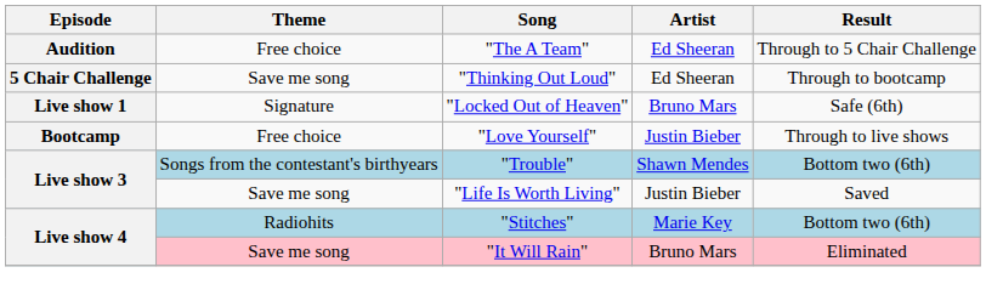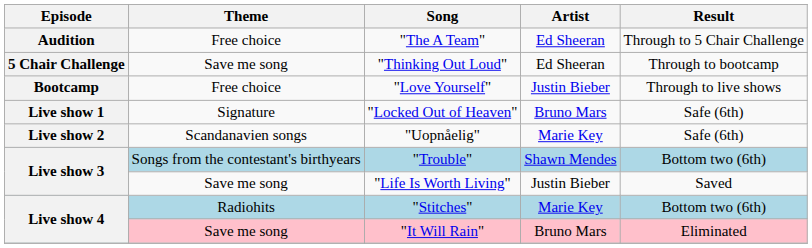 <table class="wikitable" style="text-align:center;">
 <tr>
 <th scope="col">Episode</th>
 <th scope="col">Theme</th>
 <th scope="col">Song</th>
 <th scope="col">Artist</th>
 <th scope="col">Result</th>
 </tr>
 <tr>
 <th scope="row">Audition</th>
 <td>Free choice</td>
 <td>"<a href='#'>The A Team</a>"</td>
 <td><a href='#'>Ed Sheeran</a></td>
 <td>Through to 5 Chair Challenge</td>
 </tr>
 <tr>
 <th scope="row">5 Chair Challenge</th>
 <td>Save me song</td>
 <td>"<a href='#'>Thinking Out Loud</a>"</td>
 <td>Ed Sheeran</td>
 <td>Through to bootcamp</td>
 </tr>
 <tr>
+<th scope="row">Bootcamp</th>
+<td>Free choice</td>
+<td>"<a href='#'>Love Yourself</a>"</td>
+<td><a href='#'>Justin Bieber</a></td>
+<td>Through to live shows</td>
+</tr>
+<tr>
 <th scope="row">Live show 1</th>
 <td>Signature</td>
 <td>"<a href='#'>Locked Out of Heaven</a>"</td>
 <td><a href='#'>Bruno Mars</a></td>
 <td>Safe (6th)</td>
 </tr>
 <tr>
-<th scope="row">Bootcamp</th>
-<td>Free choice</td>
-<td>"<a href='#'>Love Yourself</a>"</td>
-<td><a href='#'>Justin Bieber</a></td>
-<td>Through to live shows</td>
+<th scope="row">Live show 2</th>
+<td>Scandanavien songs</td>
+<td>"Uopnåelig"</td>
+<td><a href='#'>Marie Key</a></td>
+<td>Safe (6th)</td>
 </tr>
 <tr bgcolor=lightblue>
 <th scope="row" rowspan="2">Live show 3</th>
 <td>Songs from the contestant's birthyears</td>
 <td>"<a href='#'>Trouble</a>"</td>
 <td><a href='#'>Shawn Mendes</a></td>
 <td>Bottom two (6th)</td>
 </tr>
 <tr>
 <td>Save me song</td>
 <td>"<a href='#'>Life Is Worth Living</a>"</td>
 <td>Justin Bieber</td>
 <td>Saved</td>
 </tr>
 <tr bgcolor=lightblue>
 <th scope="row" rowspan="2">Live show 4</th>
 <td>Radiohits</td>
 <td>"<a href='#'>Stitches</a>"</td>
 <td><a href='#'>Marie Key</a></td>
 <td>Bottom two (6th)</td>
 </tr>
 <tr bgcolor=pink>
 <td>Save me song</td>
 <td>"<a href='#'>It Will Rain</a>"</td>
 <td>Bruno Mars</td>
 <td>Eliminated</td>
 </tr>
 <tr>
 </tr>
 </table>
